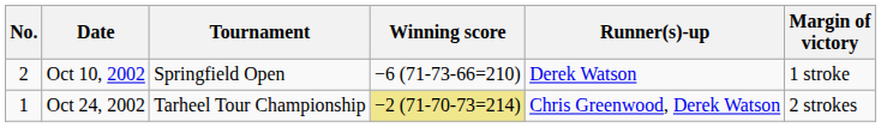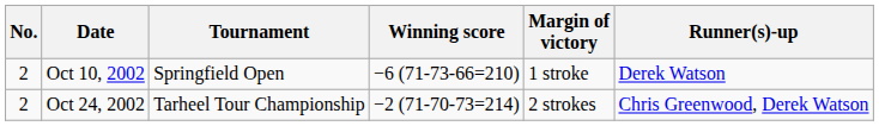 <table class="wikitable" style="font-size:95%;">
 <tr>
 <th>No.</th>
 <th>Date</th>
 <th>Tournament</th>
 <th>Winning score</th>
+<th>Margin of<br>victory</th>
 <th>Runner(s)-up</th>
-<th>Margin of<br>victory</th>
 </tr>
 <tr>
 <td align=center>2</td>
 <td align=right>Oct 10, <a href='#'>2002</a></td>
 <td>Springfield Open</td>
 <td>−6 (71-73-66=210)</td>
+<td>1 stroke</td>
 <td> <a href='#'>Derek Watson</a></td>
-<td>1 stroke</td>
 </tr>
 <tr>
-<td align=center>1</td>
+<td align=center>2</td>
 <td align=right>Oct 24, 2002</td>
 <td>Tarheel Tour Championship</td>
-<td style="background: khaki;">−2 (71-70-73=214)</td>
+<td>−2 (71-70-73=214)</td>
+<td>2 strokes</td>
 <td> <a href='#'>Chris Greenwood</a>,  <a href='#'>Derek Watson</a></td>
-<td>2 strokes</td>
 </tr>
 </table>
